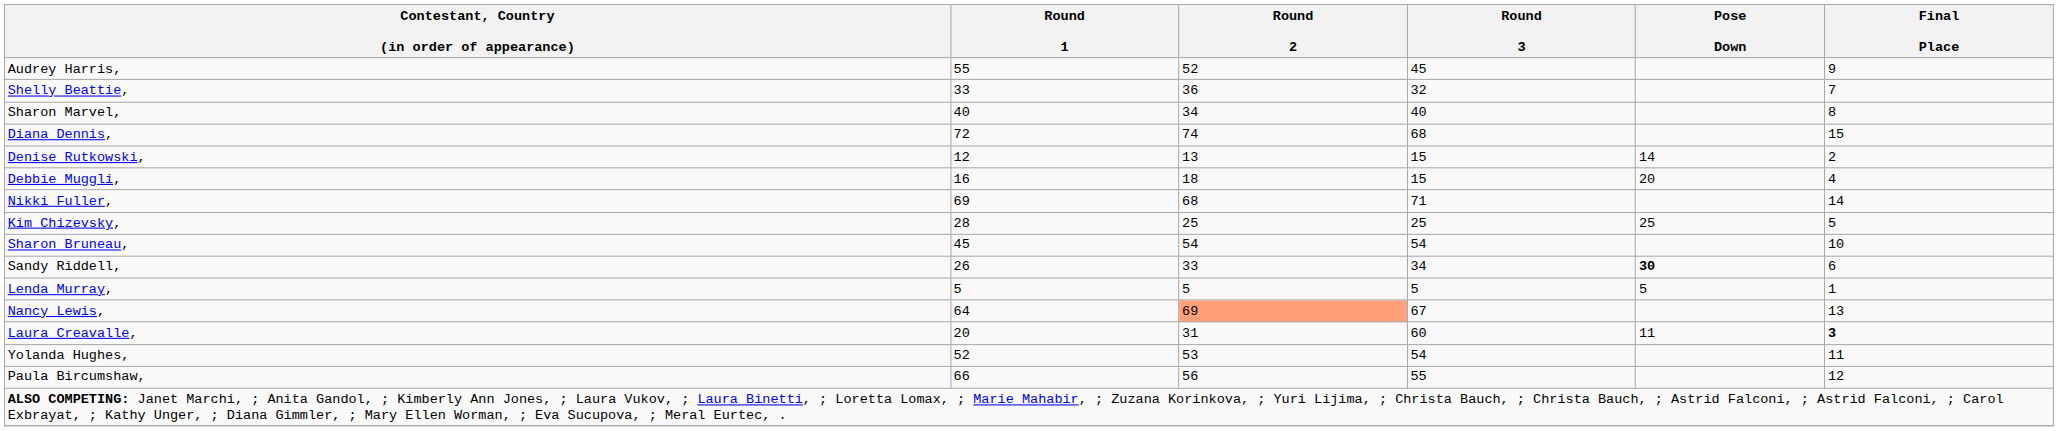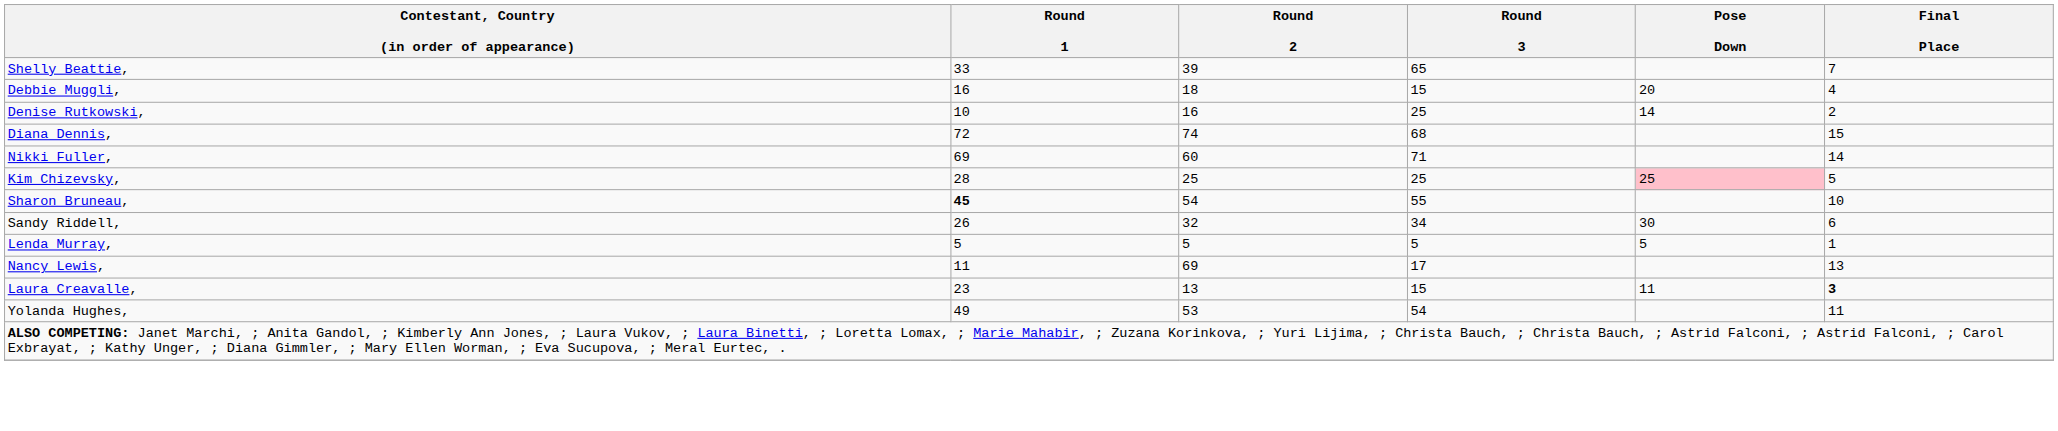 <table class="wikitable">
 <tr>
 <th>Contestant, Country<br><br>(in order of appearance)</th>
 <th>Round<br><br>1</th>
 <th>Round<br><br>2</th>
 <th>Round<br><br>3</th>
 <th>Pose<br><br>Down</th>
 <th>Final<br><br>Place</th>
 </tr>
 <tr>
-<td>Audrey Harris, </td>
-<td>55</td>
-<td>52</td>
-<td>45</td>
-<td></td>
-<td>9</td>
-</tr>
-<tr>
 <td><a href='#'>Shelly Beattie</a>, </td>
 <td>33</td>
-<td>36</td>
-<td>32</td>
+<td>39</td>
+<td>65</td>
 <td></td>
 <td>7</td>
 </tr>
 <tr>
-<td>Sharon Marvel, </td>
-<td>40</td>
-<td>34</td>
-<td>40</td>
-<td></td>
-<td>8</td>
+<td><a href='#'>Debbie Muggli</a>, </td>
+<td>16</td>
+<td>18</td>
+<td>15</td>
+<td>20</td>
+<td>4</td>
+</tr>
+<tr>
+<td><a href='#'>Denise Rutkowski</a>, </td>
+<td>10</td>
+<td>16</td>
+<td>25</td>
+<td>14</td>
+<td>2</td>
 </tr>
 <tr>
 <td><a href='#'>Diana Dennis</a>, </td>
 <td>72</td>
 <td>74</td>
 <td>68</td>
 <td></td>
 <td>15</td>
 </tr>
 <tr>
-<td><a href='#'>Denise Rutkowski</a>, </td>
-<td>12</td>
-<td>13</td>
-<td>15</td>
-<td>14</td>
-<td>2</td>
-</tr>
-<tr>
-<td><a href='#'>Debbie Muggli</a>, </td>
-<td>16</td>
-<td>18</td>
-<td>15</td>
-<td>20</td>
-<td>4</td>
-</tr>
-<tr>
 <td><a href='#'>Nikki Fuller</a>, </td>
 <td>69</td>
-<td>68</td>
+<td>60</td>
 <td>71</td>
 <td></td>
 <td>14</td>
 </tr>
 <tr>
 <td><a href='#'>Kim Chizevsky</a>, </td>
 <td>28</td>
 <td>25</td>
 <td>25</td>
-<td>25</td>
+<td style="background: pink;">25</td>
 <td>5</td>
 </tr>
 <tr>
 <td><a href='#'>Sharon Bruneau</a>, </td>
-<td>45</td>
+<td><strong>45</strong></td>
 <td>54</td>
-<td>54</td>
+<td>55</td>
 <td></td>
 <td>10</td>
 </tr>
 <tr>
 <td>Sandy Riddell, </td>
 <td>26</td>
-<td>33</td>
+<td>32</td>
 <td>34</td>
-<td><strong>30</strong></td>
+<td>30</td>
 <td>6</td>
 </tr>
 <tr>
 <td><a href='#'>Lenda Murray</a>, </td>
 <td>5</td>
 <td>5</td>
 <td>5</td>
 <td>5</td>
 <td>1</td>
 </tr>
 <tr>
 <td><a href='#'>Nancy Lewis</a>, </td>
-<td>64</td>
-<td style="background: lightsalmon;">69</td>
-<td>67</td>
+<td>11</td>
+<td>69</td>
+<td>17</td>
 <td></td>
 <td>13</td>
 </tr>
 <tr>
 <td><a href='#'>Laura Creavalle</a>, </td>
-<td>20</td>
-<td>31</td>
-<td>60</td>
+<td>23</td>
+<td>13</td>
+<td>15</td>
 <td>11</td>
 <td><strong>3</strong></td>
 </tr>
 <tr>
 <td>Yolanda Hughes, </td>
-<td>52</td>
+<td>49</td>
 <td>53</td>
 <td>54</td>
 <td></td>
 <td>11</td>
-</tr>
-<tr>
-<td>Paula Bircumshaw, </td>
-<td>66</td>
-<td>56</td>
-<td>55</td>
-<td></td>
-<td>12</td>
 </tr>
 <tr>
 <td colspan=6><strong>ALSO COMPETING:</strong> Janet Marchi, ; Anita Gandol, ; Kimberly Ann Jones, ; Laura Vukov, ; <a href='#'>Laura Binetti</a>, ; Loretta Lomax, ; <a href='#'>Marie Mahabir</a>, ; Zuzana Korinkova, ; Yuri Lijima, ; Christa Bauch, ; Christa Bauch, ; Astrid Falconi, ; Astrid Falconi, ; Carol Exbrayat, ; Kathy Unger, ; Diana Gimmler, ; Mary Ellen Worman, ; Eva Sucupova, ; Meral Eurtec, .</td>
 </tr>
 <tr>
 </tr>
 </table>
